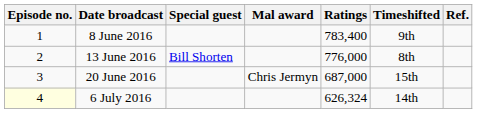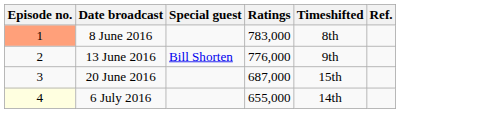 <table class="wikitable">
 <tr>
 <th>Episode no.</th>
 <th>Date broadcast</th>
 <th>Special guest</th>
-<th>Mal award</th>
 <th>Ratings</th>
 <th>Timeshifted</th>
 <th>Ref.</th>
 </tr>
 <tr>
-<td align=center>1</td>
+<td align=center style="background: lightsalmon;">1</td>
 <td align=center>8 June 2016</td>
 <td></td>
-<td></td>
-<td align=right>783,400</td>
-<td align=center>9th</td>
+<td align=right>783,000</td>
+<td align=center>8th</td>
 <td></td>
 </tr>
 <tr>
 <td align=center>2</td>
 <td align=center>13 June 2016</td>
 <td><a href='#'>Bill Shorten</a> </td>
-<td></td>
 <td align=right>776,000</td>
-<td align=center>8th</td>
+<td align=center>9th</td>
 <td></td>
 </tr>
 <tr>
 <td align=center>3</td>
 <td align=center>20 June 2016</td>
 <td></td>
-<td>Chris Jermyn</td>
 <td align=right>687,000</td>
 <td align=center>15th</td>
 <td></td>
 </tr>
 <tr>
 <td align=center style="background: lightyellow;">4</td>
 <td align=center>6 July 2016</td>
 <td></td>
-<td></td>
-<td align=right>626,324</td>
+<td align=right>655,000</td>
 <td align=center>14th</td>
 <td></td>
 </tr>
 </table>
